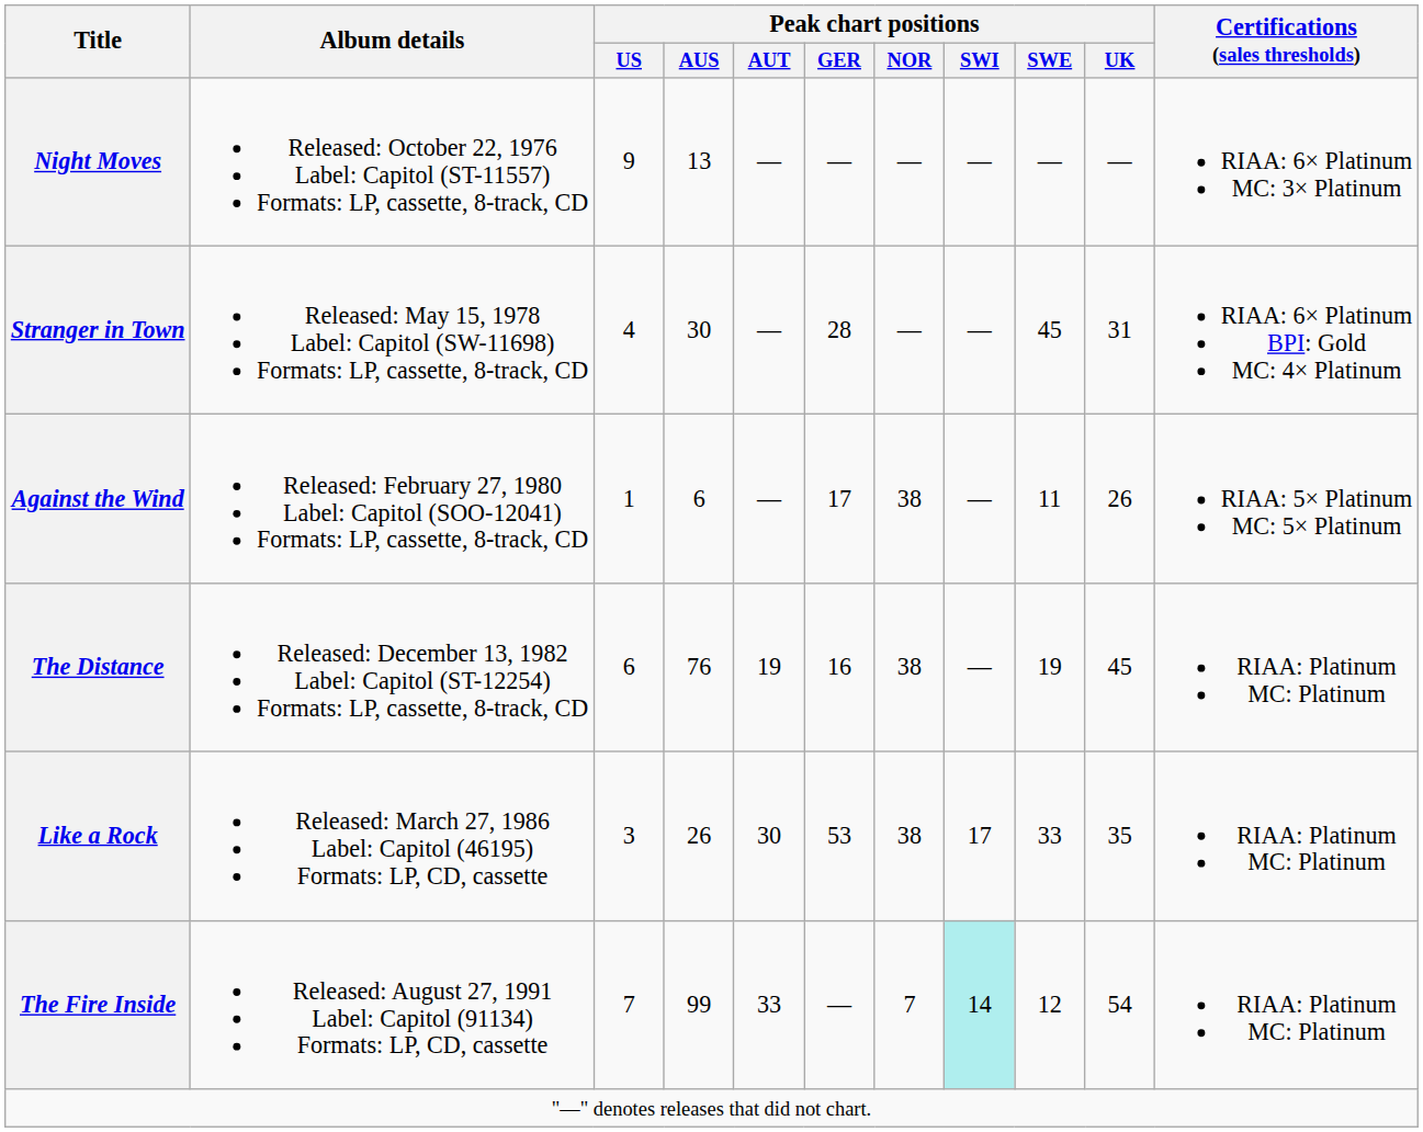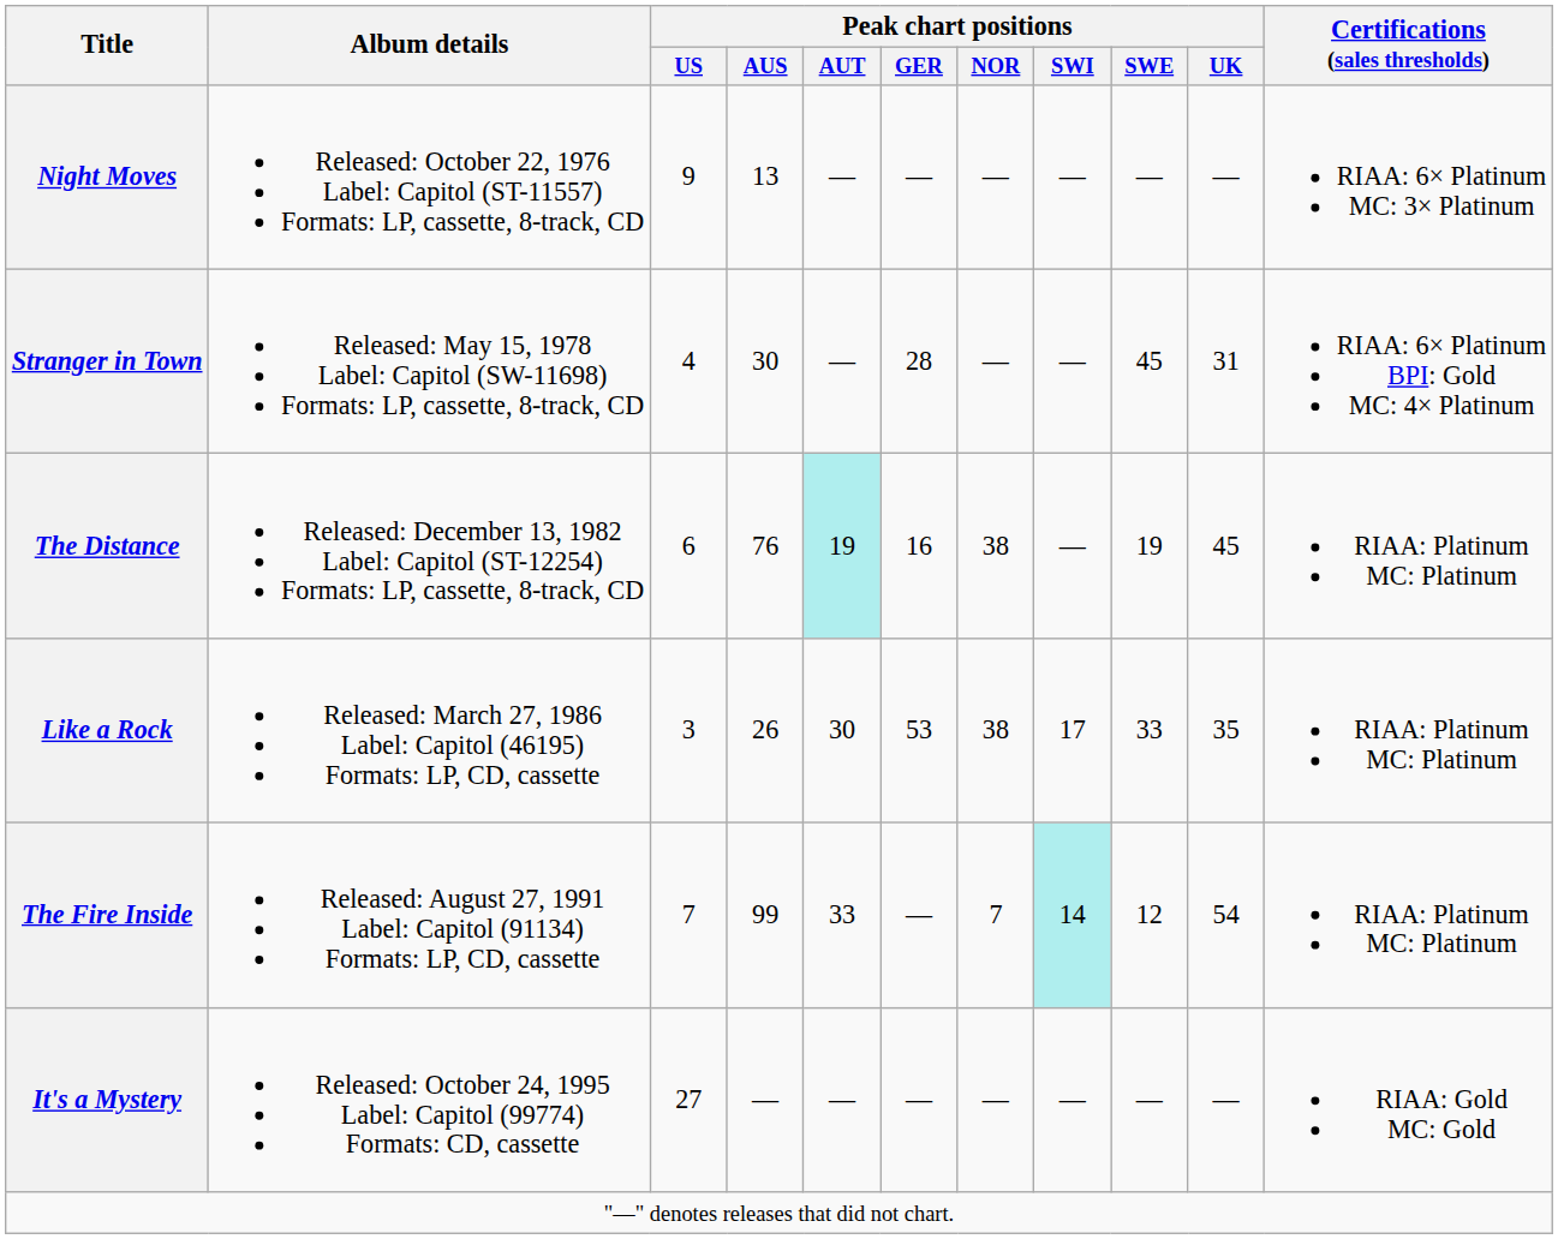 <table class="wikitable plainrowheaders" style="text-align:center;">
 <tr>
 <th rowspan="2">Title</th>
 <th rowspan="2">Album details</th>
 <th colspan="8">Peak chart positions</th>
 <th rowspan="2"><a href='#'>Certifications</a><br><small>(<a href='#'>sales thresholds</a>)</small></th>
 </tr>
 <tr style="font-size:smaller;">
 <th width="40"><a href='#'>US</a><br></th>
 <th width="40"><a href='#'>AUS</a><br></th>
 <th width="40"><a href='#'>AUT</a><br></th>
 <th width="40"><a href='#'>GER</a><br></th>
 <th width="40"><a href='#'>NOR</a><br></th>
 <th width="40"><a href='#'>SWI</a><br></th>
 <th width="40"><a href='#'>SWE</a><br></th>
 <th width="40"><a href='#'>UK</a><br></th>
 </tr>
 <tr>
 <th scope="row"><em><a href='#'>Night Moves</a></em></th>
 <td><br><ul><li>Released: October 22, 1976</li><li>Label: Capitol (ST-11557)</li><li>Formats: LP, cassette, 8-track, CD</li></ul></td>
 <td>9</td>
 <td>13</td>
 <td>—</td>
 <td>—</td>
 <td>—</td>
 <td>—</td>
 <td>—</td>
 <td>—</td>
 <td><br><ul><li>RIAA: 6× Platinum</li><li>MC: 3× Platinum</li></ul></td>
 </tr>
 <tr>
 <th scope="row"><em><a href='#'>Stranger in Town</a></em></th>
 <td><br><ul><li>Released: May 15, 1978</li><li>Label: Capitol (SW-11698)</li><li>Formats: LP, cassette, 8-track, CD</li></ul></td>
 <td>4</td>
 <td>30</td>
 <td>—</td>
 <td>28</td>
 <td>—</td>
 <td>—</td>
 <td>45</td>
 <td>31</td>
 <td><br><ul><li>RIAA: 6× Platinum</li><li><a href='#'>BPI</a>: Gold</li><li>MC: 4× Platinum</li></ul></td>
 </tr>
 <tr>
-<th scope="row"><em><a href='#'>Against the Wind</a></em></th>
-<td><br><ul><li>Released: February 27, 1980</li><li>Label: Capitol (SOO-12041)</li><li>Formats: LP, cassette, 8-track, CD</li></ul></td>
-<td>1</td>
-<td>6</td>
-<td>—</td>
-<td>17</td>
-<td>38</td>
-<td>—</td>
-<td>11</td>
-<td>26</td>
-<td><br><ul><li>RIAA: 5× Platinum</li><li>MC: 5× Platinum</li></ul></td>
-</tr>
-<tr>
 <th scope="row"><em><a href='#'>The Distance</a></em></th>
 <td><br><ul><li>Released: December 13, 1982</li><li>Label: Capitol (ST-12254)</li><li>Formats: LP, cassette, 8-track, CD</li></ul></td>
 <td>6</td>
 <td>76</td>
-<td>19</td>
+<td style="background: paleturquoise;">19</td>
 <td>16</td>
 <td>38</td>
 <td>—</td>
 <td>19</td>
 <td>45</td>
 <td><br><ul><li>RIAA: Platinum</li><li>MC: Platinum</li></ul></td>
 </tr>
 <tr>
 <th scope="row"><em><a href='#'>Like a Rock</a></em></th>
 <td><br><ul><li>Released: March 27, 1986</li><li>Label: Capitol (46195)</li><li>Formats: LP, CD, cassette</li></ul></td>
 <td>3</td>
 <td>26</td>
 <td>30</td>
 <td>53</td>
 <td>38</td>
 <td>17</td>
 <td>33</td>
 <td>35</td>
 <td><br><ul><li>RIAA: Platinum</li><li>MC: Platinum</li></ul></td>
 </tr>
 <tr>
 <th scope="row"><em><a href='#'>The Fire Inside</a></em></th>
 <td><br><ul><li>Released: August 27, 1991</li><li>Label: Capitol (91134)</li><li>Formats: LP, CD, cassette</li></ul></td>
 <td>7</td>
 <td>99</td>
 <td>33</td>
 <td>—</td>
 <td>7</td>
 <td style="background: paleturquoise;">14</td>
 <td>12</td>
 <td>54</td>
 <td><br><ul><li>RIAA: Platinum</li><li>MC: Platinum</li></ul></td>
 </tr>
 <tr>
+<th scope="row"><em><a href='#'>It's a Mystery</a></em></th>
+<td><br><ul><li>Released: October 24, 1995</li><li>Label: Capitol (99774)</li><li>Formats: CD, cassette</li></ul></td>
+<td>27</td>
+<td>—</td>
+<td>—</td>
+<td>—</td>
+<td>—</td>
+<td>—</td>
+<td>—</td>
+<td>—</td>
+<td><br><ul><li>RIAA: Gold</li><li>MC: Gold</li></ul></td>
+</tr>
+<tr>
 <td colspan="11"><small>"—" denotes releases that did not chart.</small></td>
 </tr>
 </table>
